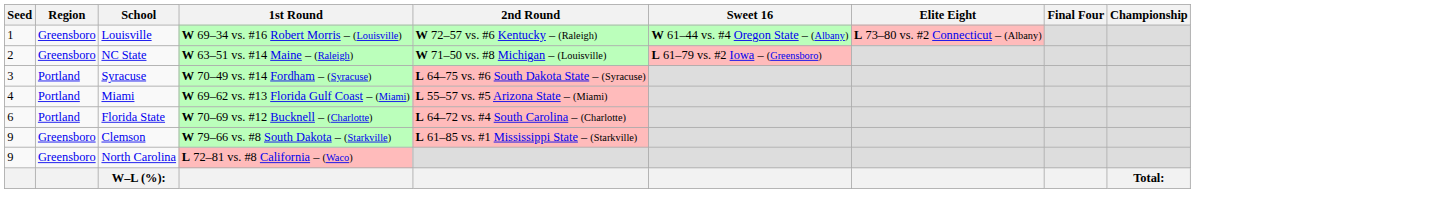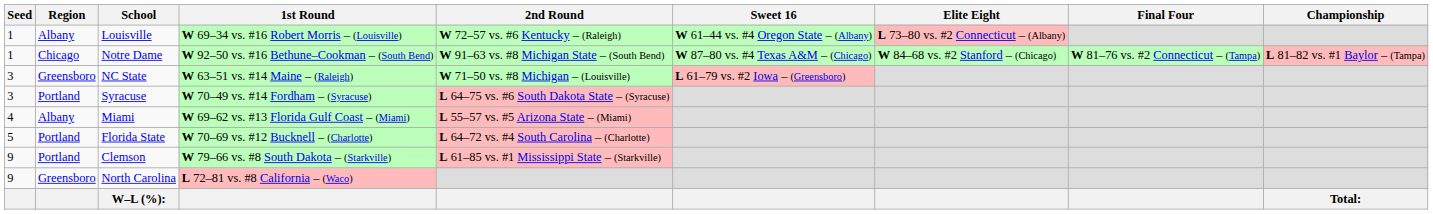 <table class="sortable wikitable" style="white-space:nowrap; font-size:90%;">
 <tr>
 <th>Seed</th>
 <th>Region</th>
 <th>School</th>
 <th>1st Round</th>
 <th>2nd Round</th>
 <th>Sweet 16</th>
 <th>Elite Eight</th>
 <th>Final Four</th>
 <th>Championship</th>
 </tr>
 <tr>
 <td>1</td>
-<td><a href='#'>Greensboro</a></td>
+<td><a href='#'>Albany</a></td>
 <td><a href='#'>Louisville</a></td>
 <td style="background:#bfb;"><strong>W</strong> 69–34 vs. #16 <a href='#'>Robert Morris</a> – <small>(<a href='#'>Louisville</a>)</small></td>
 <td style="background:#bfb;"><strong>W</strong> 72–57 vs. #6 <a href='#'>Kentucky</a> – <small>(Raleigh)</small></td>
 <td style="background:#bfb;"><strong>W</strong> 61–44 vs. #4 <a href='#'>Oregon State</a> – <small>(<a href='#'>Albany</a>)</small></td>
 <td style="background:#fbb;"><strong>L</strong> 73–80 vs. #2 <a href='#'>Connecticut</a> – <small>(Albany)</small></td>
 <td style="background:#ddd;"></td>
 <td style="background:#ddd;"></td>
 </tr>
 <tr>
-<td>2</td>
+<td>1</td>
+<td><a href='#'>Chicago</a></td>
+<td><a href='#'>Notre Dame</a></td>
+<td style="background:#bfb;"><strong>W</strong> 92–50 vs. #16 <a href='#'>Bethune–Cookman</a> – <small>(<a href='#'>South Bend</a>)</small></td>
+<td style="background:#bfb;"><strong>W</strong> 91–63 vs. #8 <a href='#'>Michigan State</a> – <small>(South Bend)</small></td>
+<td style="background:#bfb;"><strong>W</strong> 87–80 vs. #4 <a href='#'>Texas A&M</a> – <small>(<a href='#'>Chicago</a>)</small></td>
+<td style="background:#bfb;"><strong>W</strong> 84–68 vs. #2 <a href='#'>Stanford</a> – <small>(Chicago)</small></td>
+<td style="background:#bfb;"><strong>W</strong> 81–76 vs. #2 <a href='#'>Connecticut</a> – <small>(<a href='#'>Tampa</a>)</small></td>
+<td style="background:#fbb;"><strong>L</strong> 81–82 vs. #1 <a href='#'>Baylor</a> – <small>(Tampa)</small></td>
+</tr>
+<tr>
+<td>3</td>
 <td><a href='#'>Greensboro</a></td>
 <td><a href='#'>NC State</a></td>
 <td style="background:#bfb;"><strong>W</strong> 63–51 vs. #14 <a href='#'>Maine</a> – <small>(<a href='#'>Raleigh</a>)</small></td>
 <td style="background:#bfb;"><strong>W</strong> 71–50 vs. #8 <a href='#'>Michigan</a> – <small>(Louisville)</small></td>
 <td style="background:#fbb;"><strong>L</strong> 61–79 vs. #2 <a href='#'>Iowa</a> – <small>(<a href='#'>Greensboro</a>)</small></td>
 <td style="background:#ddd;"></td>
 <td style="background:#ddd;"></td>
 <td style="background:#ddd;"></td>
 </tr>
 <tr>
 <td>3</td>
 <td><a href='#'>Portland</a></td>
 <td><a href='#'>Syracuse</a></td>
 <td style="background:#bfb;"><strong>W</strong> 70–49 vs. #14 <a href='#'>Fordham</a> – <small>(<a href='#'>Syracuse</a>)</small></td>
 <td style="background:#fbb;"><strong>L</strong> 64–75 vs. #6 <a href='#'>South Dakota State</a> – <small>(Syracuse)</small></td>
 <td style="background:#ddd;"></td>
 <td style="background:#ddd;"></td>
 <td style="background:#ddd;"></td>
 <td style="background:#ddd;"></td>
 </tr>
 <tr>
 <td>4</td>
-<td><a href='#'>Portland</a></td>
+<td><a href='#'>Albany</a></td>
 <td><a href='#'>Miami</a></td>
 <td style="background:#bfb;"><strong>W</strong> 69–62 vs. #13 <a href='#'>Florida Gulf Coast</a> – <small>(<a href='#'>Miami</a>)</small></td>
 <td style="background:#fbb;"><strong>L</strong> 55–57 vs. #5 <a href='#'>Arizona State</a> – <small>(Miami)</small></td>
 <td style="background:#ddd;"></td>
 <td style="background:#ddd;"></td>
 <td style="background:#ddd;"></td>
 <td style="background:#ddd;"></td>
 </tr>
 <tr>
-<td>6</td>
+<td>5</td>
 <td><a href='#'>Portland</a></td>
 <td><a href='#'>Florida State</a></td>
 <td style="background:#bfb;"><strong>W</strong> 70–69 vs. #12 <a href='#'>Bucknell</a> – <small>(<a href='#'>Charlotte</a>)</small></td>
 <td style="background:#fbb;"><strong>L</strong> 64–72 vs. #4 <a href='#'>South Carolina</a> – <small>(Charlotte)</small></td>
 <td style="background:#ddd;"></td>
 <td style="background:#ddd;"></td>
 <td style="background:#ddd;"></td>
 <td style="background:#ddd;"></td>
 </tr>
 <tr>
 <td>9</td>
-<td><a href='#'>Greensboro</a></td>
+<td><a href='#'>Portland</a></td>
 <td><a href='#'>Clemson</a></td>
 <td style="background:#bfb;"><strong>W</strong> 79–66 vs. #8 <a href='#'>South Dakota</a> – <small>(<a href='#'>Starkville</a>)</small></td>
 <td style="background:#fbb;"><strong>L</strong> 61–85 vs. #1 <a href='#'>Mississippi State</a> – <small>(Starkville)</small></td>
 <td style="background:#ddd;"></td>
 <td style="background:#ddd;"></td>
 <td style="background:#ddd;"></td>
 <td style="background:#ddd;"></td>
 </tr>
 <tr>
 <td>9</td>
 <td><a href='#'>Greensboro</a></td>
 <td><a href='#'>North Carolina</a></td>
 <td style="background:#fbb;"><strong>L</strong> 72–81 vs. #8 <a href='#'>California</a> – <small>(<a href='#'>Waco</a>)</small></td>
 <td style="background:#ddd;"></td>
 <td style="background:#ddd;"></td>
 <td style="background:#ddd;"></td>
 <td style="background:#ddd;"></td>
 <td style="background:#ddd;"></td>
 </tr>
 <tr>
 <th></th>
 <th></th>
 <th>W–L (%):</th>
 <th></th>
 <th></th>
 <th></th>
 <th></th>
 <th></th>
 <th> Total: </th>
 </tr>
 </table>
